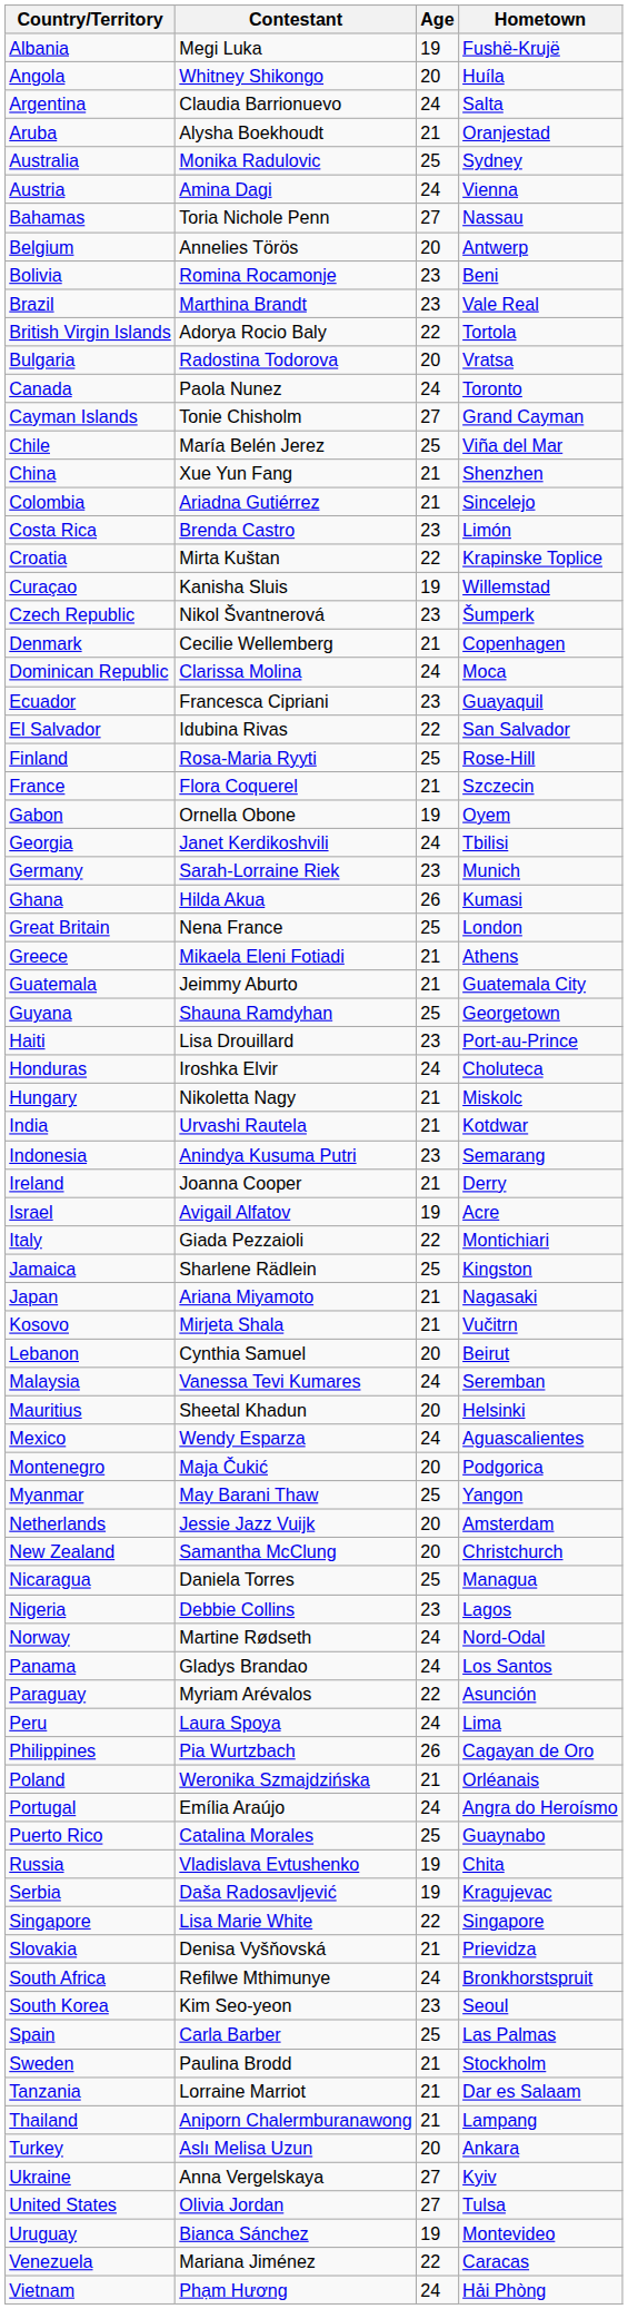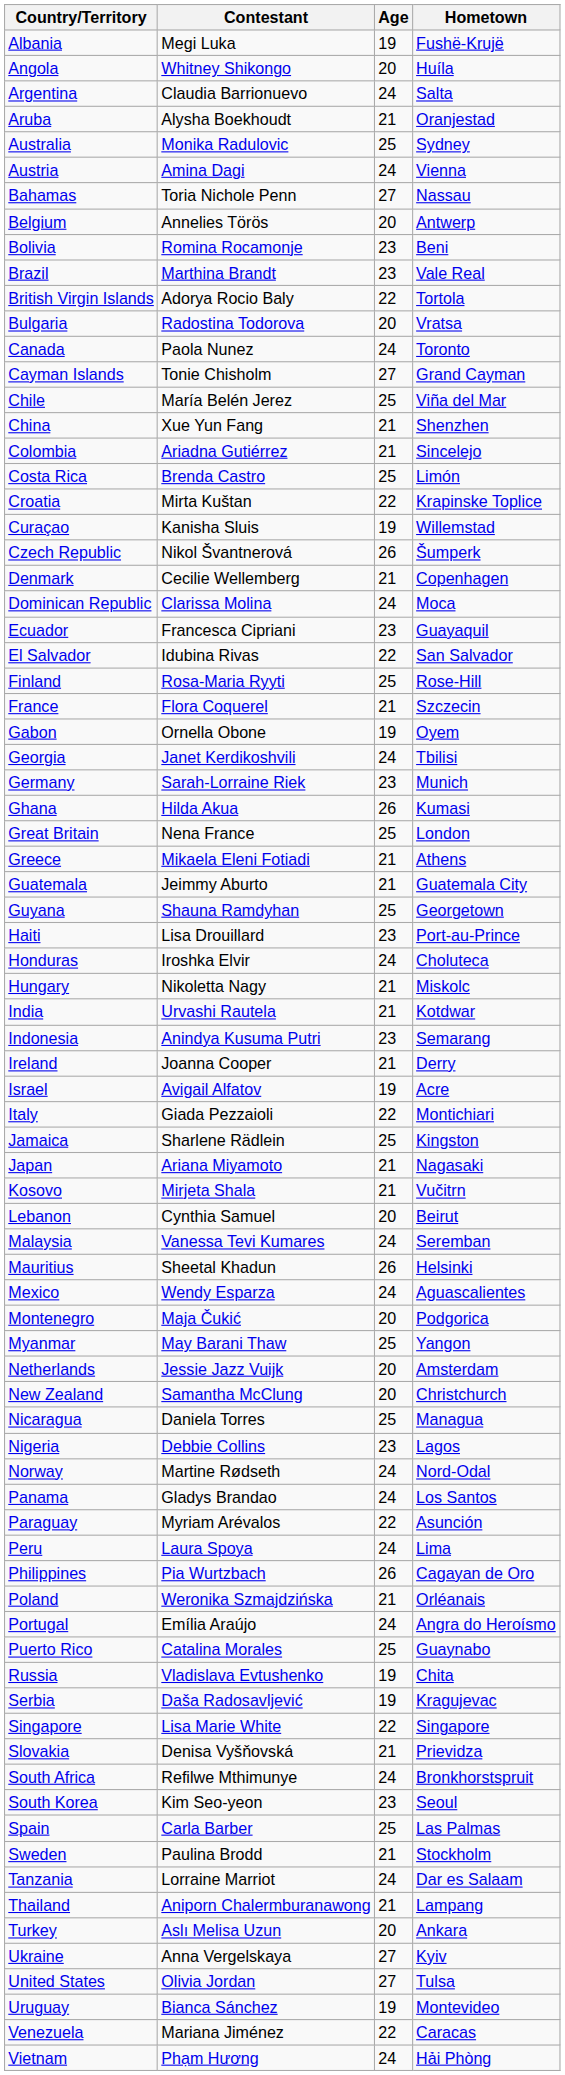 <table class="wikitable sortable" style="font-size: 95%;">
 <tr>
 <th>Country/Territory</th>
 <th>Contestant</th>
 <th>Age</th>
 <th>Hometown</th>
 </tr>
 <tr>
 <td> <a href='#'>Albania</a></td>
 <td>Megi Luka</td>
 <td>19</td>
 <td><a href='#'>Fushë-Krujë</a></td>
 </tr>
 <tr>
 <td> <a href='#'>Angola</a></td>
 <td><a href='#'>Whitney Shikongo</a></td>
 <td>20</td>
 <td><a href='#'>Huíla</a></td>
 </tr>
 <tr>
 <td> <a href='#'>Argentina</a></td>
 <td>Claudia Barrionuevo</td>
 <td>24</td>
 <td><a href='#'>Salta</a></td>
 </tr>
 <tr>
 <td> <a href='#'>Aruba</a></td>
 <td>Alysha Boekhoudt</td>
 <td>21</td>
 <td><a href='#'>Oranjestad</a></td>
 </tr>
 <tr>
 <td> <a href='#'>Australia</a></td>
 <td><a href='#'>Monika Radulovic</a></td>
 <td>25</td>
 <td><a href='#'>Sydney</a></td>
 </tr>
 <tr>
 <td> <a href='#'>Austria</a></td>
 <td><a href='#'>Amina Dagi</a></td>
 <td>24</td>
 <td><a href='#'>Vienna</a></td>
 </tr>
 <tr>
 <td> <a href='#'>Bahamas</a></td>
 <td>Toria Nichole Penn</td>
 <td>27</td>
 <td><a href='#'>Nassau</a></td>
 </tr>
 <tr>
 <td> <a href='#'>Belgium</a></td>
 <td>Annelies Törös</td>
 <td>20</td>
 <td><a href='#'>Antwerp</a></td>
 </tr>
 <tr>
 <td> <a href='#'>Bolivia</a></td>
 <td><a href='#'>Romina Rocamonje</a></td>
 <td>23</td>
 <td><a href='#'>Beni</a></td>
 </tr>
 <tr>
 <td> <a href='#'>Brazil</a></td>
 <td><a href='#'>Marthina Brandt</a></td>
 <td>23</td>
 <td><a href='#'>Vale Real</a></td>
 </tr>
 <tr>
 <td> <a href='#'>British Virgin Islands</a></td>
 <td>Adorya Rocio Baly</td>
 <td>22</td>
 <td><a href='#'>Tortola</a></td>
 </tr>
 <tr>
 <td> <a href='#'>Bulgaria</a></td>
 <td><a href='#'>Radostina Todorova</a></td>
 <td>20</td>
 <td><a href='#'>Vratsa</a></td>
 </tr>
 <tr>
 <td> <a href='#'>Canada</a></td>
 <td>Paola Nunez</td>
 <td>24</td>
 <td><a href='#'>Toronto</a></td>
 </tr>
 <tr>
 <td> <a href='#'>Cayman Islands</a></td>
 <td>Tonie Chisholm</td>
 <td>27</td>
 <td><a href='#'>Grand Cayman</a></td>
 </tr>
 <tr>
 <td> <a href='#'>Chile</a></td>
 <td>María Belén Jerez</td>
 <td>25</td>
 <td><a href='#'>Viña del Mar</a></td>
 </tr>
 <tr>
 <td> <a href='#'>China</a></td>
 <td>Xue Yun Fang</td>
 <td>21</td>
 <td><a href='#'>Shenzhen</a></td>
 </tr>
 <tr>
 <td> <a href='#'>Colombia</a></td>
 <td><a href='#'>Ariadna Gutiérrez</a></td>
 <td>21</td>
 <td><a href='#'>Sincelejo</a></td>
 </tr>
 <tr>
 <td> <a href='#'>Costa Rica</a></td>
 <td><a href='#'>Brenda Castro</a></td>
-<td>23</td>
+<td>25</td>
 <td><a href='#'>Limón</a></td>
 </tr>
 <tr>
 <td> <a href='#'>Croatia</a></td>
 <td>Mirta Kuštan</td>
 <td>22</td>
 <td><a href='#'>Krapinske Toplice</a></td>
 </tr>
 <tr>
 <td> <a href='#'>Curaçao</a></td>
 <td>Kanisha Sluis</td>
 <td>19</td>
 <td><a href='#'>Willemstad</a></td>
 </tr>
 <tr>
 <td> <a href='#'>Czech Republic</a></td>
 <td>Nikol Švantnerová</td>
-<td>23</td>
+<td>26</td>
 <td><a href='#'>Šumperk</a></td>
 </tr>
 <tr>
 <td> <a href='#'>Denmark</a></td>
 <td>Cecilie Wellemberg</td>
 <td>21</td>
 <td><a href='#'>Copenhagen</a></td>
 </tr>
 <tr>
 <td> <a href='#'>Dominican Republic</a></td>
 <td><a href='#'>Clarissa Molina</a></td>
 <td>24</td>
 <td><a href='#'>Moca</a></td>
 </tr>
 <tr>
 <td> <a href='#'>Ecuador</a></td>
 <td>Francesca Cipriani</td>
 <td>23</td>
 <td><a href='#'>Guayaquil</a></td>
 </tr>
 <tr>
 <td> <a href='#'>El Salvador</a></td>
 <td>Idubina Rivas</td>
 <td>22</td>
 <td><a href='#'>San Salvador</a></td>
 </tr>
 <tr>
 <td> <a href='#'>Finland</a></td>
 <td><a href='#'>Rosa-Maria Ryyti</a></td>
 <td>25</td>
 <td><a href='#'>Rose-Hill</a></td>
 </tr>
 <tr>
 <td> <a href='#'>France</a></td>
 <td><a href='#'>Flora Coquerel</a></td>
 <td>21</td>
 <td><a href='#'>Szczecin</a></td>
 </tr>
 <tr>
 <td> <a href='#'>Gabon</a></td>
 <td>Ornella Obone</td>
 <td>19</td>
 <td><a href='#'>Oyem</a></td>
 </tr>
 <tr>
 <td> <a href='#'>Georgia</a></td>
 <td><a href='#'>Janet Kerdikoshvili</a></td>
 <td>24</td>
 <td><a href='#'>Tbilisi</a></td>
 </tr>
 <tr>
 <td> <a href='#'>Germany</a></td>
 <td><a href='#'>Sarah-Lorraine Riek</a></td>
 <td>23</td>
 <td><a href='#'>Munich</a></td>
 </tr>
 <tr>
 <td> <a href='#'>Ghana</a></td>
 <td><a href='#'>Hilda Akua</a></td>
 <td>26</td>
 <td><a href='#'>Kumasi</a></td>
 </tr>
 <tr>
 <td> <a href='#'>Great Britain</a></td>
 <td>Nena France</td>
 <td>25</td>
 <td><a href='#'>London</a></td>
 </tr>
 <tr>
 <td> <a href='#'>Greece</a></td>
 <td><a href='#'>Mikaela Eleni Fotiadi</a></td>
 <td>21</td>
 <td><a href='#'>Athens</a></td>
 </tr>
 <tr>
 <td> <a href='#'>Guatemala</a></td>
 <td>Jeimmy Aburto</td>
 <td>21</td>
 <td><a href='#'>Guatemala City</a></td>
 </tr>
 <tr>
 <td> <a href='#'>Guyana</a></td>
 <td><a href='#'>Shauna Ramdyhan</a></td>
 <td>25</td>
 <td><a href='#'>Georgetown</a></td>
 </tr>
 <tr>
 <td> <a href='#'>Haiti</a></td>
 <td>Lisa Drouillard</td>
 <td>23</td>
 <td><a href='#'>Port-au-Prince</a></td>
 </tr>
 <tr>
 <td> <a href='#'>Honduras</a></td>
 <td>Iroshka Elvir</td>
 <td>24</td>
 <td><a href='#'>Choluteca</a></td>
 </tr>
 <tr>
 <td> <a href='#'>Hungary</a></td>
 <td>Nikoletta Nagy</td>
 <td>21</td>
 <td><a href='#'>Miskolc</a></td>
 </tr>
 <tr>
 <td> <a href='#'>India</a></td>
 <td><a href='#'>Urvashi Rautela</a></td>
 <td>21</td>
 <td><a href='#'>Kotdwar</a></td>
 </tr>
 <tr>
 <td> <a href='#'>Indonesia</a></td>
 <td><a href='#'>Anindya Kusuma Putri</a></td>
 <td>23</td>
 <td><a href='#'>Semarang</a></td>
 </tr>
 <tr>
 <td> <a href='#'>Ireland</a></td>
 <td>Joanna Cooper</td>
 <td>21</td>
 <td><a href='#'>Derry</a></td>
 </tr>
 <tr>
 <td> <a href='#'>Israel</a></td>
 <td><a href='#'>Avigail Alfatov</a></td>
 <td>19</td>
 <td><a href='#'>Acre</a></td>
 </tr>
 <tr>
 <td> <a href='#'>Italy</a></td>
 <td>Giada Pezzaioli</td>
 <td>22</td>
 <td><a href='#'>Montichiari</a></td>
 </tr>
 <tr>
 <td> <a href='#'>Jamaica</a></td>
 <td>Sharlene Rädlein</td>
 <td>25</td>
 <td><a href='#'>Kingston</a></td>
 </tr>
 <tr>
 <td> <a href='#'>Japan</a></td>
 <td><a href='#'>Ariana Miyamoto</a></td>
 <td>21</td>
 <td><a href='#'>Nagasaki</a></td>
 </tr>
 <tr>
 <td> <a href='#'>Kosovo</a></td>
 <td><a href='#'>Mirjeta Shala</a></td>
 <td>21</td>
 <td><a href='#'>Vučitrn</a></td>
 </tr>
 <tr>
 <td> <a href='#'>Lebanon</a></td>
 <td>Cynthia Samuel</td>
 <td>20</td>
 <td><a href='#'>Beirut</a></td>
 </tr>
 <tr>
 <td> <a href='#'>Malaysia</a></td>
 <td><a href='#'>Vanessa Tevi Kumares</a></td>
 <td>24</td>
 <td><a href='#'>Seremban</a></td>
 </tr>
 <tr>
 <td> <a href='#'>Mauritius</a></td>
 <td>Sheetal Khadun</td>
-<td>20</td>
+<td>26</td>
 <td><a href='#'>Helsinki</a></td>
 </tr>
 <tr>
 <td> <a href='#'>Mexico</a></td>
 <td><a href='#'>Wendy Esparza</a></td>
 <td>24</td>
 <td><a href='#'>Aguascalientes</a></td>
 </tr>
 <tr>
 <td> <a href='#'>Montenegro</a></td>
 <td><a href='#'>Maja Čukić</a></td>
 <td>20</td>
 <td><a href='#'>Podgorica</a></td>
 </tr>
 <tr>
 <td> <a href='#'>Myanmar</a></td>
 <td><a href='#'>May Barani Thaw</a></td>
 <td>25</td>
 <td><a href='#'>Yangon</a></td>
 </tr>
 <tr>
 <td> <a href='#'>Netherlands</a></td>
 <td><a href='#'>Jessie Jazz Vuijk</a></td>
 <td>20</td>
 <td><a href='#'>Amsterdam</a></td>
 </tr>
 <tr>
 <td> <a href='#'>New Zealand</a></td>
 <td><a href='#'>Samantha McClung</a></td>
 <td>20</td>
 <td><a href='#'>Christchurch</a></td>
 </tr>
 <tr>
 <td> <a href='#'>Nicaragua</a></td>
 <td>Daniela Torres</td>
 <td>25</td>
 <td><a href='#'>Managua</a></td>
 </tr>
 <tr>
 <td> <a href='#'>Nigeria</a></td>
 <td><a href='#'>Debbie Collins</a></td>
 <td>23</td>
 <td><a href='#'>Lagos</a></td>
 </tr>
 <tr>
 <td> <a href='#'>Norway</a></td>
 <td>Martine Rødseth</td>
 <td>24</td>
 <td><a href='#'>Nord-Odal</a></td>
 </tr>
 <tr>
 <td> <a href='#'>Panama</a></td>
 <td>Gladys Brandao</td>
 <td>24</td>
 <td><a href='#'>Los Santos</a></td>
 </tr>
 <tr>
 <td> <a href='#'>Paraguay</a></td>
 <td>Myriam Arévalos</td>
 <td>22</td>
 <td><a href='#'>Asunción</a></td>
 </tr>
 <tr>
 <td> <a href='#'>Peru</a></td>
 <td><a href='#'>Laura Spoya</a></td>
 <td>24</td>
 <td><a href='#'>Lima</a></td>
 </tr>
 <tr>
 <td> <a href='#'>Philippines</a></td>
 <td><a href='#'>Pia Wurtzbach</a></td>
 <td>26</td>
 <td><a href='#'>Cagayan de Oro</a></td>
 </tr>
 <tr>
 <td> <a href='#'>Poland</a></td>
 <td><a href='#'>Weronika Szmajdzińska</a></td>
 <td>21</td>
 <td><a href='#'>Orléanais</a></td>
 </tr>
 <tr>
 <td> <a href='#'>Portugal</a></td>
 <td>Emília Araújo</td>
 <td>24</td>
 <td><a href='#'>Angra do Heroísmo</a></td>
 </tr>
 <tr>
 <td> <a href='#'>Puerto Rico</a></td>
 <td><a href='#'>Catalina Morales</a></td>
 <td>25</td>
 <td><a href='#'>Guaynabo</a></td>
 </tr>
 <tr>
 <td> <a href='#'>Russia</a></td>
 <td><a href='#'>Vladislava Evtushenko</a></td>
 <td>19</td>
 <td><a href='#'>Chita</a></td>
 </tr>
 <tr>
 <td> <a href='#'>Serbia</a></td>
 <td><a href='#'>Daša Radosavljević</a></td>
 <td>19</td>
 <td><a href='#'>Kragujevac</a></td>
 </tr>
 <tr>
 <td> <a href='#'>Singapore</a></td>
 <td><a href='#'>Lisa Marie White</a></td>
 <td>22</td>
 <td><a href='#'>Singapore</a></td>
 </tr>
 <tr>
 <td> <a href='#'>Slovakia</a></td>
 <td>Denisa Vyšňovská</td>
 <td>21</td>
 <td><a href='#'>Prievidza</a></td>
 </tr>
 <tr>
 <td> <a href='#'>South Africa</a></td>
 <td>Refilwe Mthimunye</td>
 <td>24</td>
 <td><a href='#'>Bronkhorstspruit</a></td>
 </tr>
 <tr>
 <td> <a href='#'>South Korea</a></td>
 <td>Kim Seo-yeon</td>
 <td>23</td>
 <td><a href='#'>Seoul</a></td>
 </tr>
 <tr>
 <td> <a href='#'>Spain</a></td>
 <td><a href='#'>Carla Barber</a></td>
 <td>25</td>
 <td><a href='#'>Las Palmas</a></td>
 </tr>
 <tr>
 <td> <a href='#'>Sweden</a></td>
 <td>Paulina Brodd</td>
 <td>21</td>
 <td><a href='#'>Stockholm</a></td>
 </tr>
 <tr>
 <td> <a href='#'>Tanzania</a></td>
 <td>Lorraine Marriot</td>
-<td>21</td>
+<td>24</td>
 <td><a href='#'>Dar es Salaam</a></td>
 </tr>
 <tr>
 <td> <a href='#'>Thailand</a></td>
 <td><a href='#'>Aniporn Chalermburanawong</a></td>
 <td>21</td>
 <td><a href='#'>Lampang</a></td>
 </tr>
 <tr>
 <td> <a href='#'>Turkey</a></td>
 <td><a href='#'>Aslı Melisa Uzun</a></td>
 <td>20</td>
 <td><a href='#'>Ankara</a></td>
 </tr>
 <tr>
 <td> <a href='#'>Ukraine</a></td>
 <td>Anna Vergelskaya</td>
 <td>27</td>
 <td><a href='#'>Kyiv</a></td>
 </tr>
 <tr>
 <td> <a href='#'>United States</a></td>
 <td><a href='#'>Olivia Jordan</a></td>
 <td>27</td>
 <td><a href='#'>Tulsa</a></td>
 </tr>
 <tr>
 <td> <a href='#'>Uruguay</a></td>
 <td><a href='#'>Bianca Sánchez</a></td>
 <td>19</td>
 <td><a href='#'>Montevideo</a></td>
 </tr>
 <tr>
 <td> <a href='#'>Venezuela</a></td>
 <td>Mariana Jiménez</td>
 <td>22</td>
 <td><a href='#'>Caracas</a></td>
 </tr>
 <tr>
 <td> <a href='#'>Vietnam</a></td>
 <td><a href='#'>Phạm Hương</a></td>
 <td>24</td>
 <td><a href='#'>Hải Phòng</a></td>
 </tr>
 </table>
